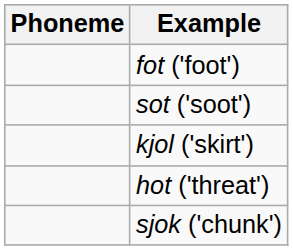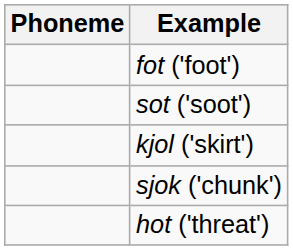 <table class="wikitable">
 <tr>
 <th>Phoneme</th>
 <th>Example</th>
 </tr>
 <tr>
 <td style="text-align: center;"></td>
 <td> <em>fot</em> ('foot')</td>
 </tr>
 <tr>
 <td style="text-align: center;"></td>
 <td> <em>sot</em> ('soot')</td>
 </tr>
 <tr>
 <td style="text-align: center;"></td>
 <td> <em>kjol</em> ('skirt')</td>
 </tr>
 <tr>
 <td style="text-align: center;"></td>
-<td> <em>hot</em> ('threat')</td>
+<td> <em>sjok</em> ('chunk')</td>
 </tr>
 <tr>
 <td style="text-align: center;"></td>
-<td> <em>sjok</em> ('chunk')</td>
+<td> <em>hot</em> ('threat')</td>
 </tr>
 </table>
